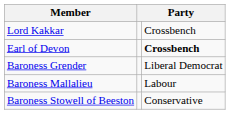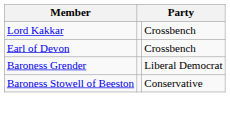 <table class="wikitable">
 <tr>
 <th>Member</th>
 <th colspan=2>Party</th>
 </tr>
 <tr>
 <td><a href='#'>Lord Kakkar</a></td>
 <td></td>
 <td>Crossbench</td>
 </tr>
 <tr>
 <td><a href='#'>Earl of Devon</a></td>
 <td></td>
-<td><strong>Crossbench</strong></td>
+<td>Crossbench</td>
 </tr>
 <tr>
 <td><a href='#'>Baroness Grender</a></td>
 <td></td>
 <td>Liberal Democrat</td>
 </tr>
 <tr>
-<td><a href='#'>Baroness Mallalieu</a></td>
-<td></td>
-<td>Labour</td>
-</tr>
-<tr>
 <td><a href='#'>Baroness Stowell of Beeston</a></td>
 <td></td>
 <td>Conservative</td>
 </tr>
 </table>
